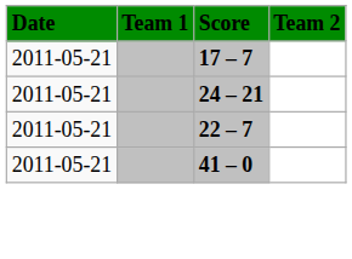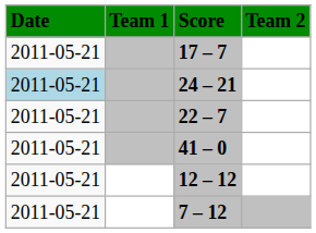 <table class="wikitable" style="margin:0.5em auto; font-size:95%">
 <tr bgcolor="008B00">
 <td><strong>Date</strong></td>
 <td><strong>Team 1</strong></td>
 <td><strong>Score</strong></td>
 <td><strong>Team 2</strong></td>
 </tr>
 <tr>
 <td>2011-05-21</td>
 <td bgcolor="silver"></td>
 <td bgcolor="silver"><strong>17 – 7</strong></td>
 <td bgcolor="white"></td>
 </tr>
 <tr>
-<td>2011-05-21</td>
+<td style="background: lightblue;">2011-05-21</td>
 <td bgcolor="silver"></td>
 <td bgcolor="silver"><strong>24 – 21</strong></td>
 <td bgcolor="white"></td>
 </tr>
 <tr>
 <td>2011-05-21</td>
 <td bgcolor="silver"></td>
 <td bgcolor="silver"><strong>22 – 7</strong></td>
 <td bgcolor="white"></td>
 </tr>
 <tr>
 <td>2011-05-21</td>
 <td bgcolor="silver"></td>
 <td bgcolor="silver"><strong>41 – 0</strong></td>
 <td bgcolor="white"></td>
 </tr>
+<tr>
+<td>2011-05-21</td>
+<td bgcolor="white"></td>
+<td bgcolor="silver"><strong>12 – 12</strong></td>
+<td bgcolor="white"></td>
+</tr>
+<tr>
+<td>2011-05-21</td>
+<td bgcolor="white"></td>
+<td bgcolor="silver"><strong>7 – 12</strong></td>
+<td bgcolor="silver"></td>
+</tr>
 </table>
